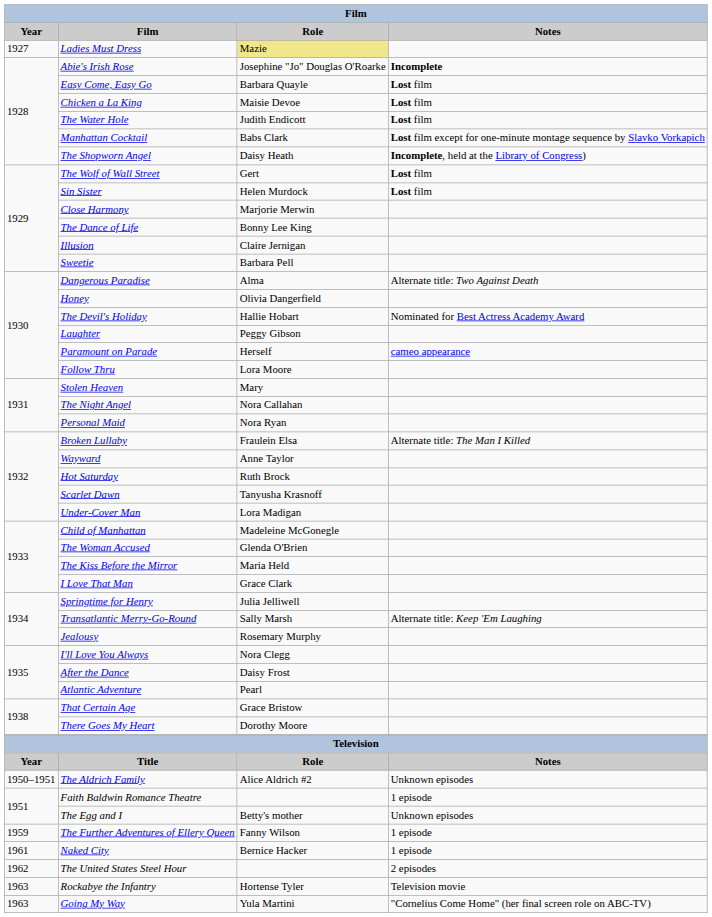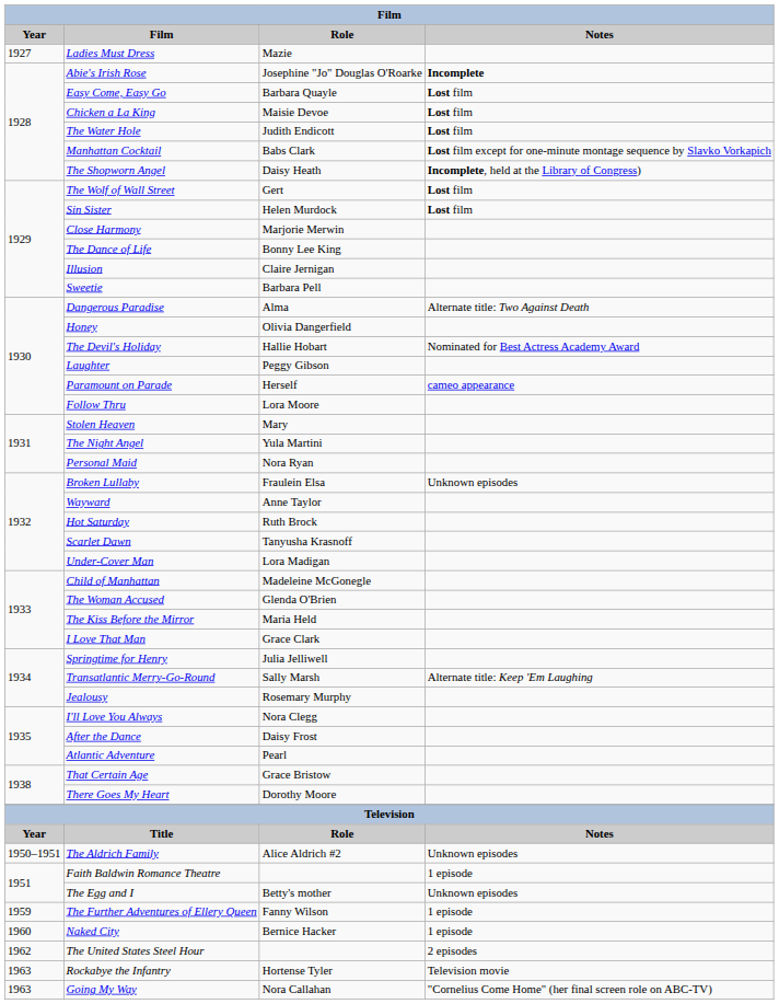 <table class="wikitable" style="font-size:90%;">
 <tr>
 <th colspan=4 style="background:#B0C4DE;">Film</th>
 </tr>
 <tr align="center">
 <th style="background: #CCCCCC;">Year</th>
 <th style="background: #CCCCCC;">Film</th>
 <th style="background: #CCCCCC;">Role</th>
 <th style="background: #CCCCCC;">Notes</th>
 </tr>
 <tr>
 <td>1927</td>
 <td><em><a href='#'>Ladies Must Dress</a></em></td>
-<td style="background: khaki;">Mazie</td>
+<td>Mazie</td>
 <td></td>
 </tr>
 <tr>
 <td rowspan=6>1928</td>
 <td><em><a href='#'>Abie's Irish Rose</a></em></td>
 <td>Josephine "Jo" Douglas O'Roarke</td>
 <td><strong>Incomplete</strong></td>
 </tr>
 <tr>
 <td><em><a href='#'>Easy Come, Easy Go</a></em></td>
 <td>Barbara Quayle</td>
 <td><strong>Lost</strong> film</td>
 </tr>
 <tr>
 <td><em><a href='#'>Chicken a La King</a></em></td>
 <td>Maisie Devoe</td>
 <td><strong>Lost</strong> film</td>
 </tr>
 <tr>
 <td><em><a href='#'>The Water Hole</a></em></td>
 <td>Judith Endicott</td>
 <td><strong>Lost</strong> film</td>
 </tr>
 <tr>
 <td><em><a href='#'>Manhattan Cocktail</a></em></td>
 <td>Babs Clark</td>
 <td><strong>Lost</strong> film except for one-minute montage sequence by <a href='#'>Slavko Vorkapich</a></td>
 </tr>
 <tr>
 <td><em><a href='#'>The Shopworn Angel</a></em></td>
 <td>Daisy Heath</td>
 <td><strong>Incomplete</strong>, held at the <a href='#'>Library of Congress</a>)</td>
 </tr>
 <tr>
 <td rowspan=6>1929</td>
 <td><em><a href='#'>The Wolf of Wall Street</a></em></td>
 <td>Gert</td>
 <td><strong>Lost</strong> film</td>
 </tr>
 <tr>
 <td><em><a href='#'>Sin Sister</a></em></td>
 <td>Helen Murdock</td>
 <td><strong>Lost</strong> film</td>
 </tr>
 <tr>
 <td><em><a href='#'>Close Harmony</a></em></td>
 <td>Marjorie Merwin</td>
 <td></td>
 </tr>
 <tr>
 <td><em><a href='#'>The Dance of Life</a></em></td>
 <td>Bonny Lee King</td>
 <td></td>
 </tr>
 <tr>
 <td><em><a href='#'>Illusion</a></em></td>
 <td>Claire Jernigan</td>
 <td></td>
 </tr>
 <tr>
 <td><em><a href='#'>Sweetie</a></em></td>
 <td>Barbara Pell</td>
 <td></td>
 </tr>
 <tr>
 <td rowspan=6>1930</td>
 <td><em><a href='#'>Dangerous Paradise</a></em></td>
 <td>Alma</td>
 <td>Alternate title: <em>Two Against Death</em></td>
 </tr>
 <tr>
 <td><em><a href='#'>Honey</a></em></td>
 <td>Olivia Dangerfield</td>
 <td></td>
 </tr>
 <tr>
 <td><em><a href='#'>The Devil's Holiday</a></em></td>
 <td>Hallie Hobart</td>
 <td>Nominated for <a href='#'>Best Actress Academy Award</a></td>
 </tr>
 <tr>
 <td><em><a href='#'>Laughter</a></em></td>
 <td>Peggy Gibson</td>
 <td></td>
 </tr>
 <tr>
 <td><em><a href='#'>Paramount on Parade</a></em></td>
 <td>Herself</td>
 <td><a href='#'>cameo appearance</a></td>
 </tr>
 <tr>
 <td><em><a href='#'>Follow Thru</a></em></td>
 <td>Lora Moore</td>
 <td></td>
 </tr>
 <tr>
 <td rowspan=3>1931</td>
 <td><em><a href='#'>Stolen Heaven</a></em></td>
 <td>Mary</td>
 <td></td>
 </tr>
 <tr>
 <td><em><a href='#'>The Night Angel</a></em></td>
-<td>Nora Callahan</td>
+<td>Yula Martini</td>
 <td></td>
 </tr>
 <tr>
 <td><em><a href='#'>Personal Maid</a></em></td>
 <td>Nora Ryan</td>
 <td></td>
 </tr>
 <tr>
 <td rowspan=5>1932</td>
 <td><em><a href='#'>Broken Lullaby</a></em></td>
 <td>Fraulein Elsa</td>
-<td>Alternate title: <em>The Man I Killed</em></td>
+<td>Unknown episodes</td>
 </tr>
 <tr>
 <td><em><a href='#'>Wayward</a></em></td>
 <td>Anne Taylor</td>
 <td></td>
 </tr>
 <tr>
 <td><em><a href='#'>Hot Saturday</a></em></td>
 <td>Ruth Brock</td>
 <td></td>
 </tr>
 <tr>
 <td><em><a href='#'>Scarlet Dawn</a></em></td>
 <td>Tanyusha Krasnoff</td>
 <td></td>
 </tr>
 <tr>
 <td><em><a href='#'>Under-Cover Man</a></em></td>
 <td>Lora Madigan</td>
 <td></td>
 </tr>
 <tr>
 <td rowspan=4>1933</td>
 <td><em><a href='#'>Child of Manhattan</a></em></td>
 <td>Madeleine McGonegle</td>
 <td></td>
 </tr>
 <tr>
 <td><em><a href='#'>The Woman Accused</a></em></td>
 <td>Glenda O'Brien</td>
 <td></td>
 </tr>
 <tr>
 <td><em><a href='#'>The Kiss Before the Mirror</a></em></td>
 <td>Maria Held</td>
 <td></td>
 </tr>
 <tr>
 <td><em><a href='#'>I Love That Man</a></em></td>
 <td>Grace Clark</td>
 <td></td>
 </tr>
 <tr>
 <td rowspan=3>1934</td>
 <td><em><a href='#'>Springtime for Henry</a></em></td>
 <td>Julia Jelliwell</td>
 <td></td>
 </tr>
 <tr>
 <td><em><a href='#'>Transatlantic Merry-Go-Round</a></em></td>
 <td>Sally Marsh</td>
 <td>Alternate title: <em>Keep 'Em Laughing</em></td>
 </tr>
 <tr>
 <td><em><a href='#'>Jealousy</a></em></td>
 <td>Rosemary Murphy</td>
 <td></td>
 </tr>
 <tr>
 <td rowspan=3>1935</td>
 <td><em><a href='#'>I'll Love You Always</a></em></td>
 <td>Nora Clegg</td>
 <td></td>
 </tr>
 <tr>
 <td><em><a href='#'>After the Dance</a></em></td>
 <td>Daisy Frost</td>
 <td></td>
 </tr>
 <tr>
 <td><em><a href='#'>Atlantic Adventure</a></em></td>
 <td>Pearl</td>
 <td></td>
 </tr>
 <tr>
 <td rowspan=2>1938</td>
 <td><em><a href='#'>That Certain Age</a></em></td>
 <td>Grace Bristow</td>
 <td></td>
 </tr>
 <tr>
 <td><em><a href='#'>There Goes My Heart</a></em></td>
 <td>Dorothy Moore</td>
 <td></td>
 </tr>
 <tr>
 </tr>
 <tr align="center">
 <th colspan=4 style="background:#B0C4DE;">Television</th>
 </tr>
 <tr align="center">
 <th style="background: #CCCCCC;">Year</th>
 <th style="background: #CCCCCC;">Title</th>
 <th style="background: #CCCCCC;">Role</th>
 <th style="background: #CCCCCC;">Notes</th>
 </tr>
 <tr>
 <td>1950–1951</td>
 <td><em><a href='#'>The Aldrich Family</a></em></td>
 <td>Alice Aldrich #2</td>
 <td>Unknown episodes</td>
 </tr>
 <tr>
 <td rowspan=2>1951</td>
 <td><em>Faith Baldwin Romance Theatre</em></td>
 <td></td>
 <td>1 episode</td>
 </tr>
 <tr>
 <td><em>The Egg and I</em></td>
 <td>Betty's mother</td>
 <td>Unknown episodes</td>
 </tr>
 <tr>
 <td>1959</td>
 <td><em><a href='#'>The Further Adventures of Ellery Queen</a></em></td>
 <td>Fanny Wilson</td>
 <td>1 episode</td>
 </tr>
 <tr>
-<td>1961</td>
+<td>1960</td>
 <td><em><a href='#'>Naked City</a></em></td>
 <td>Bernice Hacker</td>
 <td>1 episode</td>
 </tr>
 <tr>
 <td>1962</td>
 <td><em>The United States Steel Hour</em></td>
 <td></td>
 <td>2 episodes</td>
 </tr>
 <tr>
 <td>1963</td>
 <td><em>Rockabye the Infantry</em></td>
 <td>Hortense Tyler</td>
 <td>Television movie</td>
 </tr>
 <tr>
 <td>1963</td>
 <td><em><a href='#'>Going My Way</a></em></td>
-<td>Yula Martini</td>
+<td>Nora Callahan</td>
 <td>"Cornelius Come Home" (her final screen role on ABC-TV)</td>
 </tr>
 </table>
